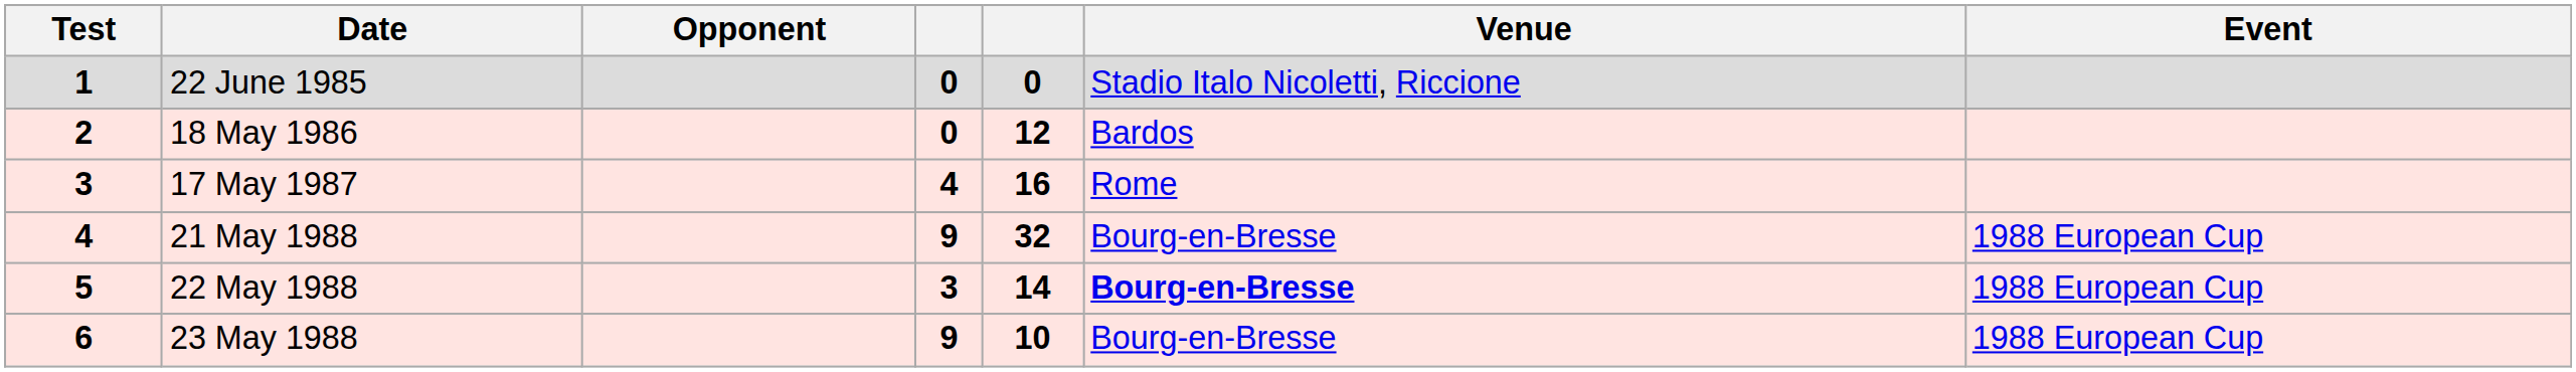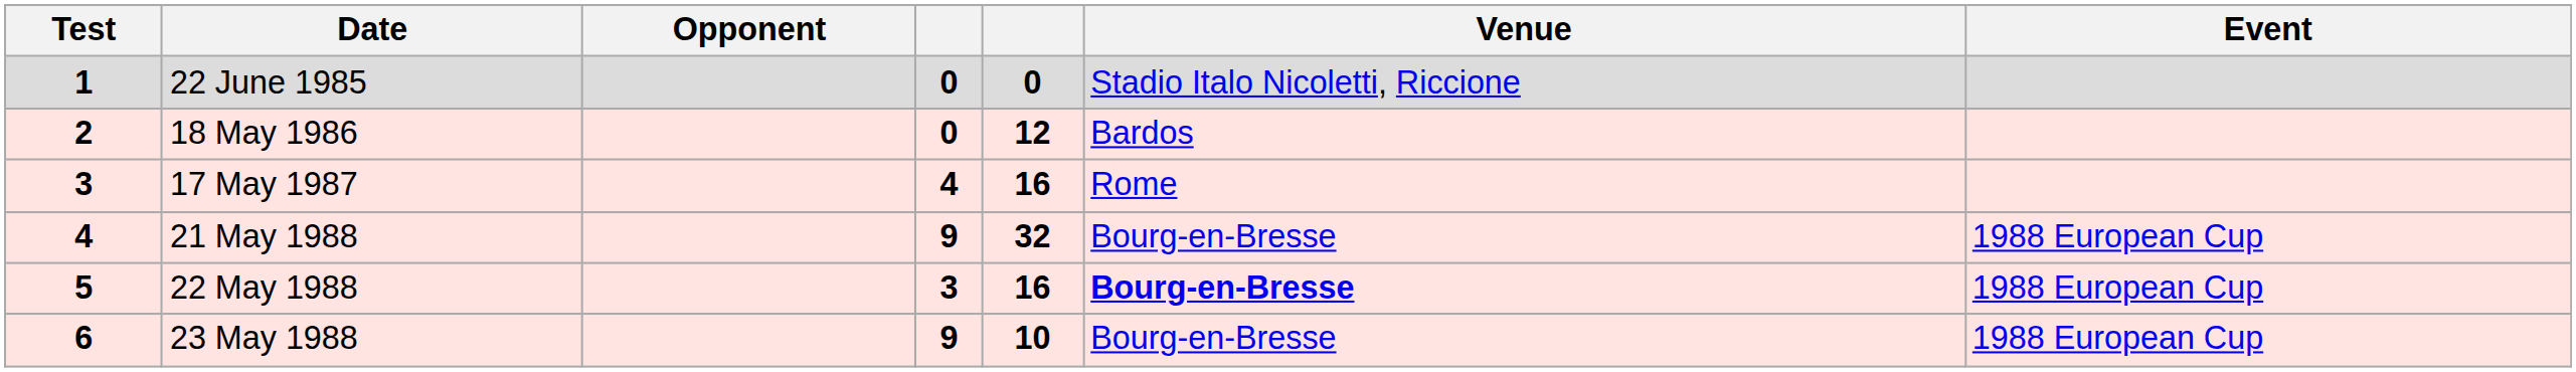 <table class="wikitable sortable" style="width:100%">
 <tr>
 <th>Test</th>
 <th>Date</th>
 <th>Opponent</th>
 <th></th>
 <th></th>
 <th>Venue</th>
 <th>Event</th>
 </tr>
 <tr bgcolor="DCDCDC">
 <td align="center"><strong>1</strong></td>
 <td>22 June 1985</td>
 <td></td>
 <td align="center"><strong>0</strong></td>
 <td align="center"><strong>0</strong></td>
 <td><a href='#'>Stadio Italo Nicoletti</a>, <a href='#'>Riccione</a></td>
 <td></td>
 </tr>
 <tr bgcolor="FFE4E1">
 <td align="center"><strong>2</strong></td>
 <td>18 May 1986</td>
 <td></td>
 <td align="center"><strong>0</strong></td>
 <td align="center"><strong>12</strong></td>
 <td><a href='#'>Bardos</a></td>
 <td></td>
 </tr>
 <tr bgcolor="FFE4E1">
 <td align="center"><strong>3</strong></td>
 <td>17 May 1987</td>
 <td></td>
 <td align="center"><strong>4</strong></td>
 <td align="center"><strong>16</strong></td>
 <td><a href='#'>Rome</a></td>
 <td></td>
 </tr>
 <tr bgcolor="FFE4E1">
 <td align="center"><strong>4</strong></td>
 <td>21 May 1988</td>
 <td></td>
 <td align="center"><strong>9</strong></td>
 <td align="center"><strong>32</strong></td>
 <td><a href='#'>Bourg-en-Bresse</a></td>
 <td><a href='#'>1988 European Cup</a></td>
 </tr>
 <tr bgcolor="FFE4E1">
 <td align="center"><strong>5</strong></td>
 <td>22 May 1988</td>
 <td></td>
 <td align="center"><strong>3</strong></td>
-<td align="center"><strong>14</strong></td>
+<td align="center"><strong>16</strong></td>
 <td><strong><a href='#'>Bourg-en-Bresse</a></strong></td>
 <td><a href='#'>1988 European Cup</a></td>
 </tr>
 <tr bgcolor="FFE4E1">
 <td align="center"><strong>6</strong></td>
 <td>23 May 1988</td>
 <td></td>
 <td align="center"><strong>9</strong></td>
 <td align="center"><strong>10</strong></td>
 <td><a href='#'>Bourg-en-Bresse</a></td>
 <td><a href='#'>1988 European Cup</a></td>
 </tr>
 </table>
